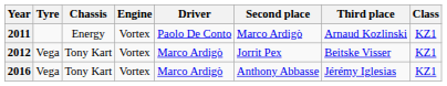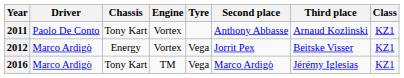 <table class="wikitable" style="font-size: 95%;">
 <tr>
 <th>Year</th>
-<th>Tyre</th>
+<th>Driver</th>
 <th>Chassis</th>
 <th>Engine</th>
-<th>Driver</th>
+<th>Tyre</th>
 <th>Second place</th>
 <th>Third place</th>
 <th>Class</th>
 </tr>
 <tr>
 <th>2011</th>
+<td> <a href='#'>Paolo De Conto</a></td>
+<td style="text-align:center;">Tony Kart</td>
+<td style="text-align:center;">Vortex</td>
 <td style="text-align:center;"></td>
-<td style="text-align:center;">Energy</td>
-<td style="text-align:center;">Vortex</td>
-<td> <a href='#'>Paolo De Conto</a></td>
-<td> <a href='#'>Marco Ardigò</a></td>
+<td> <a href='#'>Anthony Abbasse</a></td>
 <td> <a href='#'>Arnaud Kozlinski</a></td>
 <td style="text-align:center;"><a href='#'>KZ1</a></td>
 </tr>
 <tr>
 <th>2012</th>
+<td> <a href='#'>Marco Ardigò</a></td>
+<td style="text-align:center;">Energy</td>
+<td style="text-align:center;">Vortex</td>
 <td style="text-align:center;">Vega</td>
-<td style="text-align:center;">Tony Kart</td>
-<td style="text-align:center;">Vortex</td>
-<td> <a href='#'>Marco Ardigò</a></td>
 <td> <a href='#'>Jorrit Pex</a></td>
 <td> <a href='#'>Beitske Visser</a></td>
 <td style="text-align:center;"><a href='#'>KZ1</a></td>
 </tr>
 <tr>
 <th>2016</th>
+<td> <a href='#'>Marco Ardigò</a></td>
+<td style="text-align:center;">Tony Kart</td>
+<td style="text-align:center;">TM</td>
 <td style="text-align:center;">Vega</td>
-<td style="text-align:center;">Tony Kart</td>
-<td style="text-align:center;">Vortex</td>
 <td> <a href='#'>Marco Ardigò</a></td>
-<td> <a href='#'>Anthony Abbasse</a></td>
 <td> <a href='#'>Jérémy Iglesias</a></td>
 <td style="text-align:center;"><a href='#'>KZ1</a></td>
 </tr>
 </table>
